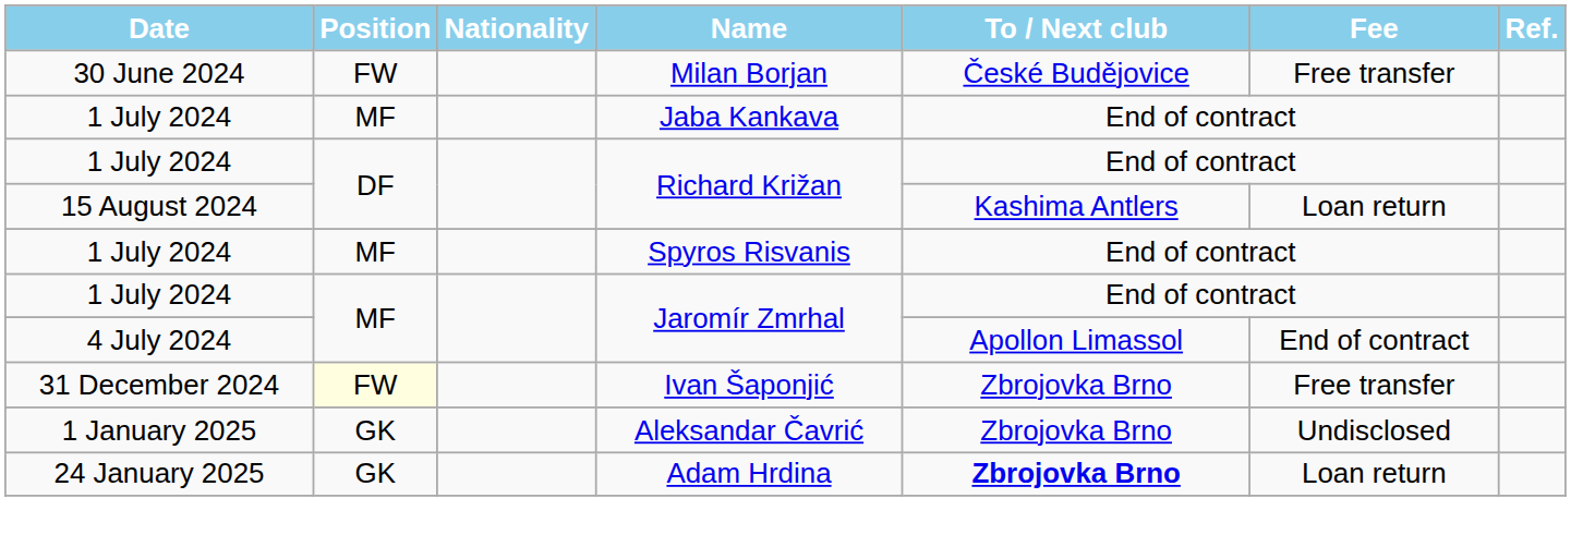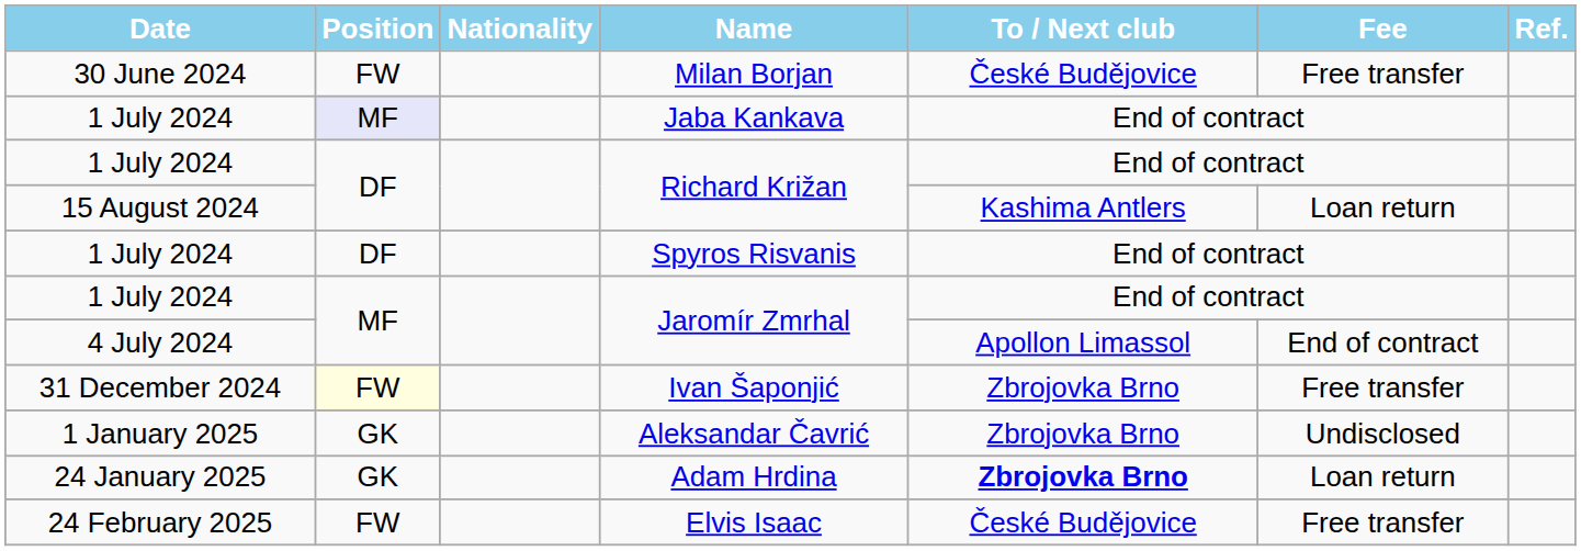 <table class="wikitable"  style="text-align:center; font-size:90%; ">
 <tr>
 <th style="background:#87CEEB; color:#FFFFFF; width:150px;">Date</th>
 <th style="background:#87CEEB; color:#FFFFFF; width:50px;">Position</th>
 <th style="background:#87CEEB; color:#FFFFFF; width:50px;">Nationality</th>
 <th style="background:#87CEEB; color:#FFFFFF; width:150px;">Name</th>
 <th style="background:#87CEEB; color:#FFFFFF; width:170px;">To / Next club</th>
 <th style="background:#87CEEB; color:#FFFFFF; width:120px;">Fee</th>
 <th style="background:#87CEEB; color:#FFFFFF; width:25px;">Ref.</th>
 </tr>
 <tr>
 <td>30 June 2024</td>
 <td>FW</td>
 <td></td>
 <td><a href='#'>Milan Borjan</a></td>
 <td> <a href='#'>České Budějovice</a></td>
 <td>Free transfer</td>
 <td></td>
 </tr>
 <tr>
 <td>1 July 2024</td>
-<td>MF</td>
+<td style="background: lavender;">MF</td>
 <td></td>
 <td><a href='#'>Jaba Kankava</a></td>
 <td colspan="2">End of contract</td>
 <td></td>
 </tr>
 <tr>
 <td>1 July 2024</td>
 <td rowspan="2">DF</td>
 <td rowspan="2"></td>
 <td rowspan="2"><a href='#'>Richard Križan</a></td>
 <td colspan="2">End of contract</td>
 <td></td>
 </tr>
 <tr>
 <td>15 August 2024</td>
 <td><em></em> <a href='#'>Kashima Antlers</a></td>
 <td>Loan return</td>
 <td></td>
 </tr>
 <tr>
 <td>1 July 2024</td>
-<td>MF</td>
+<td>DF</td>
 <td></td>
 <td><a href='#'>Spyros Risvanis</a></td>
 <td colspan="2">End of contract</td>
 <td></td>
 </tr>
 <tr>
 <td>1 July 2024</td>
 <td rowspan="2">MF</td>
 <td rowspan="2"></td>
 <td rowspan="2"><a href='#'>Jaromír Zmrhal</a></td>
 <td colspan="2">End of contract</td>
 <td></td>
 </tr>
 <tr>
 <td>4 July 2024</td>
 <td> <a href='#'>Apollon Limassol</a></td>
 <td>End of contract</td>
 <td></td>
 </tr>
 <tr>
 <td>31 December 2024</td>
 <td style="background: lightyellow;">FW</td>
 <td></td>
 <td><a href='#'>Ivan Šaponjić</a></td>
 <td> <a href='#'>Zbrojovka Brno</a></td>
 <td>Free transfer</td>
 <td></td>
 </tr>
 <tr>
 <td>1 January 2025</td>
 <td>GK</td>
 <td></td>
 <td><a href='#'>Aleksandar Čavrić</a></td>
 <td> <a href='#'>Zbrojovka Brno</a></td>
 <td>Undisclosed</td>
 <td></td>
 </tr>
 <tr>
 <td>24 January 2025</td>
 <td>GK</td>
 <td></td>
 <td><a href='#'>Adam Hrdina</a></td>
 <td><strong> <a href='#'>Zbrojovka Brno</a></strong></td>
 <td>Loan return</td>
 <td></td>
 </tr>
+<tr>
+<td>24 February 2025</td>
+<td>FW</td>
+<td></td>
+<td><a href='#'>Elvis Isaac</a></td>
+<td> <a href='#'>České Budějovice</a></td>
+<td>Free transfer</td>
+<td></td>
+</tr>
 </table>
